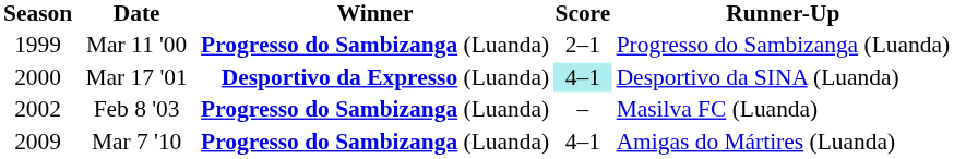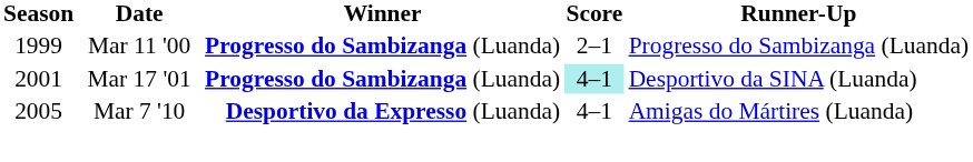 <table border="0" style="text-align:center;">
 <tr>
 <th>Season</th>
 <th width=80px>Date</th>
 <th>Winner</th>
 <th>Score</th>
 <th>Runner-Up</th>
 </tr>
 <tr>
 <td>1999</td>
 <td>Mar 11 '00</td>
 <td align=right><strong><a href='#'>Progresso do Sambizanga</a></strong> (Luanda)</td>
 <td>2–1</td>
 <td align=left><a href='#'>Progresso do Sambizanga</a> (Luanda) </td>
 </tr>
 <tr>
-<td>2000</td>
+<td>2001</td>
 <td>Mar 17 '01</td>
-<td align=right><strong><a href='#'>Desportivo da Expresso</a></strong> (Luanda)</td>
+<td align=right><strong><a href='#'>Progresso do Sambizanga</a></strong> (Luanda)</td>
 <td style="background: paleturquoise;">4–1</td>
 <td align=left><a href='#'>Desportivo da SINA</a> (Luanda) </td>
 </tr>
 <tr>
-<td>2002</td>
-<td>Feb 8 '03</td>
-<td align=right><strong><a href='#'>Progresso do Sambizanga</a></strong> (Luanda)</td>
-<td>–</td>
-<td align=left><a href='#'>Masilva FC</a> (Luanda) </td>
-</tr>
-<tr>
-<td>2009</td>
+<td>2005</td>
 <td>Mar 7 '10</td>
-<td align=right><strong><a href='#'>Progresso do Sambizanga</a></strong> (Luanda)</td>
+<td align=right><strong><a href='#'>Desportivo da Expresso</a></strong> (Luanda)</td>
 <td>4–1</td>
 <td align=left><a href='#'>Amigas do Mártires</a> (Luanda) </td>
 </tr>
 </table>
